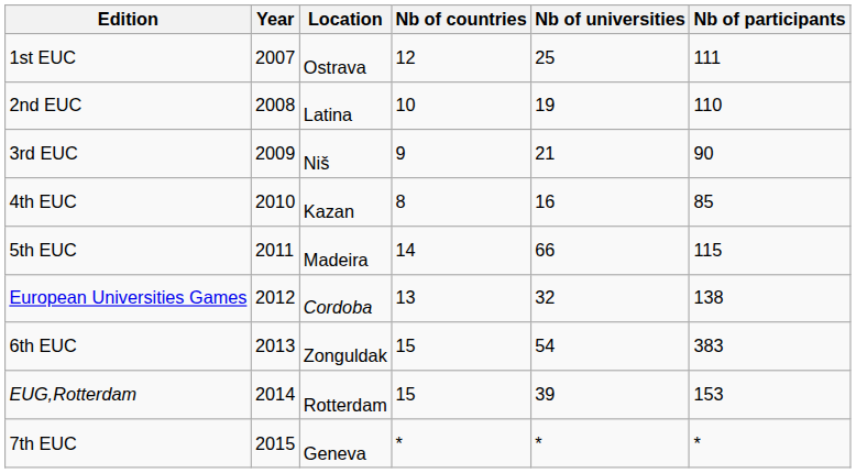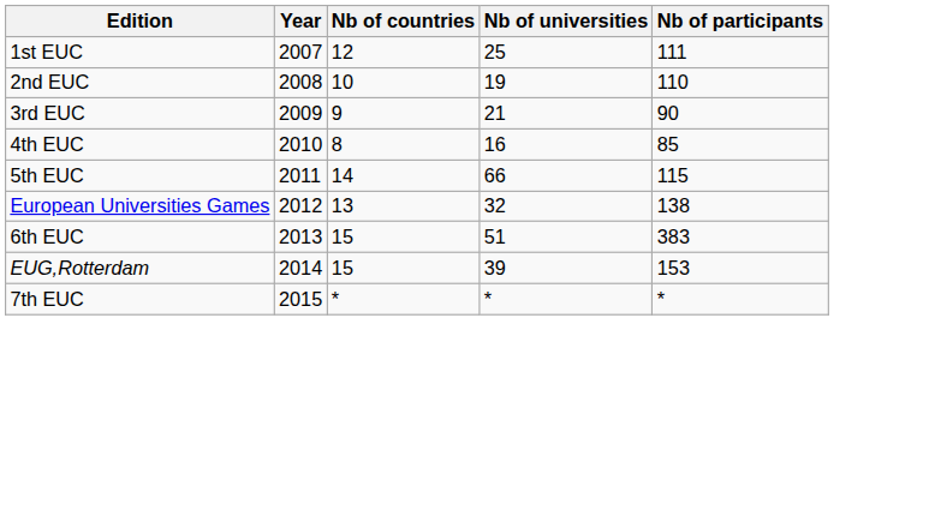 <table class=wikitable style="font-size:90%;">
 <tr>
 <th>Edition</th>
 <th>Year</th>
-<th>Location</th>
 <th>Nb of countries</th>
 <th>Nb of universities</th>
 <th>Nb of participants</th>
 </tr>
 <tr>
 <td>1st EUC</td>
 <td>2007</td>
-<td><br> Ostrava</td>
 <td>12</td>
 <td>25</td>
 <td>111</td>
 </tr>
 <tr>
 <td>2nd EUC</td>
 <td>2008</td>
-<td><br> Latina</td>
 <td>10</td>
 <td>19</td>
 <td>110</td>
 </tr>
 <tr>
 <td>3rd EUC</td>
 <td>2009</td>
-<td> <br> Niš</td>
 <td>9</td>
 <td>21</td>
 <td>90</td>
 </tr>
 <tr>
 <td>4th EUC</td>
 <td>2010</td>
-<td><br> Kazan</td>
 <td>8</td>
 <td>16</td>
 <td>85</td>
 </tr>
 <tr>
 <td>5th EUC</td>
 <td>2011</td>
-<td><br> Madeira</td>
 <td>14</td>
 <td>66</td>
 <td>115</td>
 </tr>
 <tr>
 <td><a href='#'>European Universities Games</a></td>
 <td>2012</td>
-<td> <br><em>Cordoba</em></td>
 <td>13</td>
 <td>32</td>
 <td>138</td>
 </tr>
 <tr>
 <td>6th EUC</td>
 <td>2013</td>
-<td> <br>Zonguldak</td>
 <td>15</td>
-<td>54</td>
+<td>51</td>
 <td>383</td>
 </tr>
 <tr>
 <td><em>EUG,Rotterdam</em></td>
 <td>2014</td>
-<td> <br>Rotterdam</td>
 <td>15</td>
 <td>39</td>
 <td>153</td>
 </tr>
 <tr>
 <td>7th EUC</td>
 <td>2015</td>
-<td> <br>Geneva</td>
 <td>*</td>
 <td>*</td>
 <td>*</td>
 </tr>
 </table>
